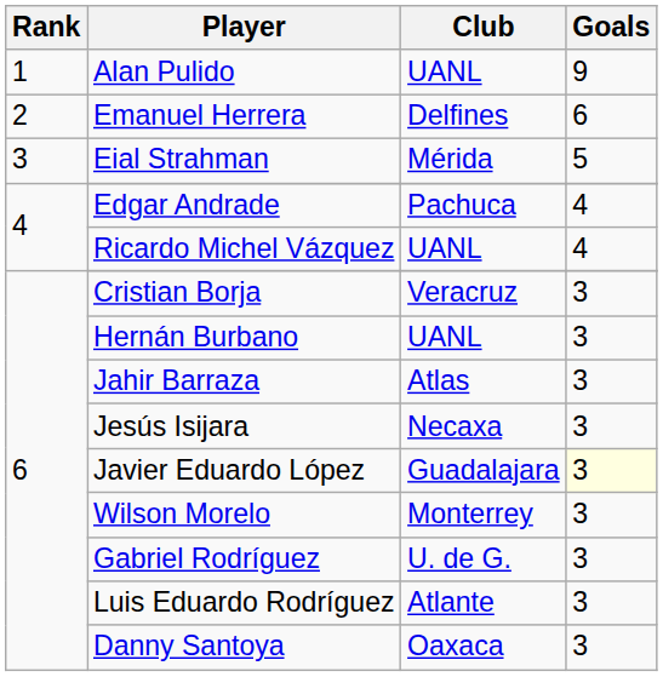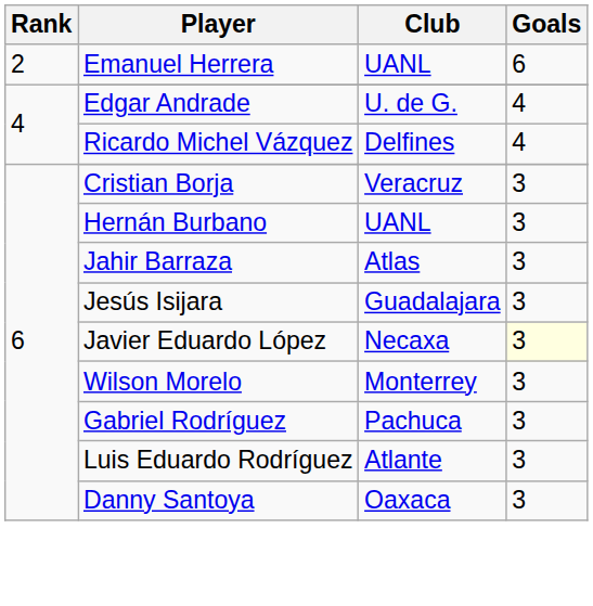 <table class="wikitable">
 <tr>
 <th>Rank</th>
 <th>Player</th>
 <th>Club</th>
 <th>Goals</th>
 </tr>
 <tr>
-<td>1</td>
-<td> <a href='#'>Alan Pulido</a></td>
-<td><a href='#'>UANL</a></td>
-<td>9</td>
-</tr>
-<tr>
 <td>2</td>
 <td> <a href='#'>Emanuel Herrera</a></td>
-<td><a href='#'>Delfines</a></td>
+<td><a href='#'>UANL</a></td>
 <td>6</td>
-</tr>
-<tr>
-<td>3</td>
-<td> <a href='#'>Eial Strahman</a></td>
-<td><a href='#'>Mérida</a></td>
-<td>5</td>
 </tr>
 <tr>
 <td rowspan=3>4</td>
 </tr>
 <tr>
 <td> <a href='#'>Edgar Andrade</a></td>
-<td><a href='#'>Pachuca</a></td>
+<td><a href='#'>U. de G.</a></td>
 <td>4</td>
 </tr>
 <tr>
 <td> <a href='#'>Ricardo Michel Vázquez</a></td>
-<td><a href='#'>UANL</a></td>
+<td><a href='#'>Delfines</a></td>
 <td>4</td>
 </tr>
 <tr>
 <td rowspan=10>6</td>
 </tr>
 <tr>
 <td> <a href='#'>Cristian Borja</a></td>
 <td><a href='#'>Veracruz</a></td>
 <td>3</td>
 </tr>
 <tr>
 <td> <a href='#'>Hernán Burbano</a></td>
 <td><a href='#'>UANL</a></td>
 <td>3</td>
 </tr>
 <tr>
 <td> <a href='#'>Jahir Barraza</a></td>
 <td><a href='#'>Atlas</a></td>
 <td>3</td>
 </tr>
 <tr>
 <td> Jesús Isijara</td>
-<td><a href='#'>Necaxa</a></td>
+<td><a href='#'>Guadalajara</a></td>
 <td>3</td>
 </tr>
 <tr>
 <td> Javier Eduardo López</td>
-<td><a href='#'>Guadalajara</a></td>
+<td><a href='#'>Necaxa</a></td>
 <td style="background: lightyellow;">3</td>
 </tr>
 <tr>
 <td> <a href='#'>Wilson Morelo</a></td>
 <td><a href='#'>Monterrey</a></td>
 <td>3</td>
 </tr>
 <tr>
 <td> <a href='#'>Gabriel Rodríguez</a></td>
-<td><a href='#'>U. de G.</a></td>
+<td><a href='#'>Pachuca</a></td>
 <td>3</td>
 </tr>
 <tr>
 <td> Luis Eduardo Rodríguez</td>
 <td><a href='#'>Atlante</a></td>
 <td>3</td>
 </tr>
 <tr>
 <td> <a href='#'>Danny Santoya</a></td>
 <td><a href='#'>Oaxaca</a></td>
 <td>3</td>
 </tr>
 </table>
